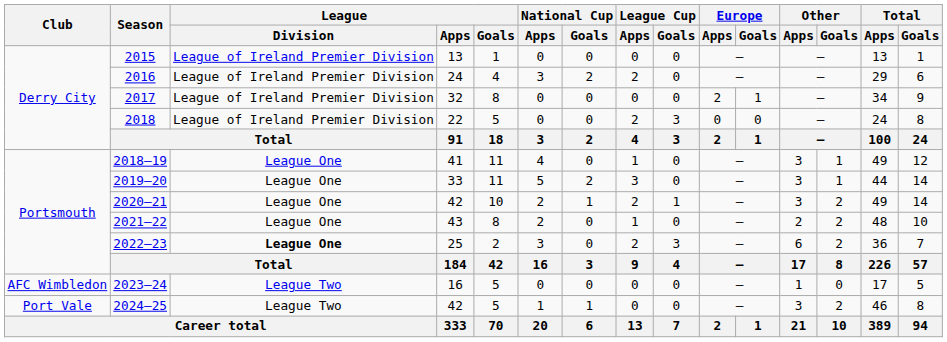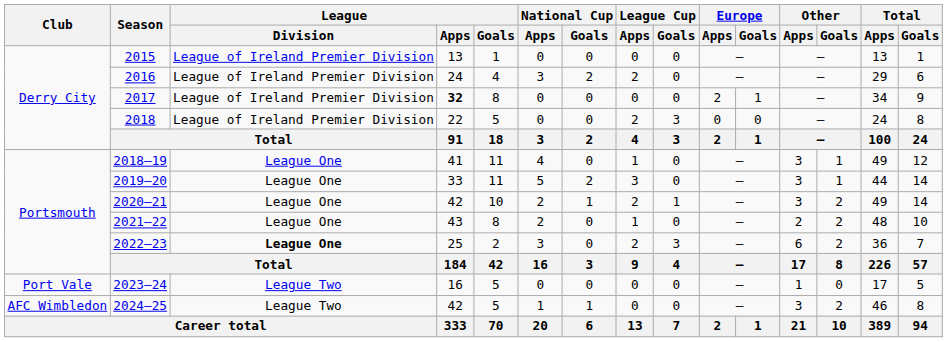 <table class=wikitable style=text-align:center>
 <tr>
 <th rowspan=2>Club</th>
 <th rowspan=2>Season</th>
 <th colspan=3>League</th>
 <th colspan=2>National Cup</th>
 <th colspan=2>League Cup</th>
 <th colspan=2><a href='#'>Europe</a></th>
 <th colspan=2>Other</th>
 <th colspan=2>Total</th>
 </tr>
 <tr>
 <th>Division</th>
 <th>Apps</th>
 <th>Goals</th>
 <th>Apps</th>
 <th>Goals</th>
 <th>Apps</th>
 <th>Goals</th>
 <th>Apps</th>
 <th>Goals</th>
 <th>Apps</th>
 <th>Goals</th>
 <th>Apps</th>
 <th>Goals</th>
 </tr>
 <tr>
 <td rowspan=5><a href='#'>Derry City</a></td>
 <td><a href='#'>2015</a></td>
 <td><a href='#'>League of Ireland Premier Division</a></td>
 <td>13</td>
 <td>1</td>
 <td>0</td>
 <td>0</td>
 <td>0</td>
 <td>0</td>
 <td colspan=2>—</td>
 <td colspan=2>—</td>
 <td>13</td>
 <td>1</td>
 </tr>
 <tr>
 <td><a href='#'>2016</a></td>
 <td>League of Ireland Premier Division</td>
 <td>24</td>
 <td>4</td>
 <td>3</td>
 <td>2</td>
 <td>2</td>
 <td>0</td>
 <td colspan=2>—</td>
 <td colspan=2>—</td>
 <td>29</td>
 <td>6</td>
 </tr>
 <tr>
 <td><a href='#'>2017</a></td>
 <td>League of Ireland Premier Division</td>
-<td>32</td>
+<td><strong>32</strong></td>
 <td>8</td>
 <td>0</td>
 <td>0</td>
 <td>0</td>
 <td>0</td>
 <td>2</td>
 <td>1</td>
 <td colspan=2>—</td>
 <td>34</td>
 <td>9</td>
 </tr>
 <tr>
 <td><a href='#'>2018</a></td>
 <td>League of Ireland Premier Division</td>
 <td>22</td>
 <td>5</td>
 <td>0</td>
 <td>0</td>
 <td>2</td>
 <td>3</td>
 <td>0</td>
 <td>0</td>
 <td colspan=2>—</td>
 <td>24</td>
 <td>8</td>
 </tr>
 <tr>
 <th colspan=2>Total</th>
 <th>91</th>
 <th>18</th>
 <th>3</th>
 <th>2</th>
 <th>4</th>
 <th>3</th>
 <th>2</th>
 <th>1</th>
 <th colspan=2>—</th>
 <th>100</th>
 <th>24</th>
 </tr>
 <tr>
 <td rowspan=6><a href='#'>Portsmouth</a></td>
 <td><a href='#'>2018–19</a></td>
 <td><a href='#'>League One</a></td>
 <td>41</td>
 <td>11</td>
 <td>4</td>
 <td>0</td>
 <td>1</td>
 <td>0</td>
 <td colspan=2>—</td>
 <td>3</td>
 <td>1</td>
 <td>49</td>
 <td>12</td>
 </tr>
 <tr>
 <td><a href='#'>2019–20</a></td>
 <td>League One</td>
 <td>33</td>
 <td>11</td>
 <td>5</td>
 <td>2</td>
 <td>3</td>
 <td>0</td>
 <td colspan=2>—</td>
 <td>3</td>
 <td>1</td>
 <td>44</td>
 <td>14</td>
 </tr>
 <tr>
 <td><a href='#'>2020–21</a></td>
 <td>League One</td>
 <td>42</td>
 <td>10</td>
 <td>2</td>
 <td>1</td>
 <td>2</td>
 <td>1</td>
 <td colspan=2>—</td>
 <td>3</td>
 <td>2</td>
 <td>49</td>
 <td>14</td>
 </tr>
 <tr>
 <td><a href='#'>2021–22</a></td>
 <td>League One</td>
 <td>43</td>
 <td>8</td>
 <td>2</td>
 <td>0</td>
 <td>1</td>
 <td>0</td>
 <td colspan=2>—</td>
 <td>2</td>
 <td>2</td>
 <td>48</td>
 <td>10</td>
 </tr>
 <tr>
 <td><a href='#'>2022–23</a></td>
 <td><strong>League One</strong></td>
 <td>25</td>
 <td>2</td>
 <td>3</td>
 <td>0</td>
 <td>2</td>
 <td>3</td>
 <td colspan=2>—</td>
 <td>6</td>
 <td>2</td>
 <td>36</td>
 <td>7</td>
 </tr>
 <tr>
 <th colspan=2>Total</th>
 <th>184</th>
 <th>42</th>
 <th>16</th>
 <th>3</th>
 <th>9</th>
 <th>4</th>
 <th colspan=2>—</th>
 <th>17</th>
 <th>8</th>
 <th>226</th>
 <th>57</th>
 </tr>
 <tr>
-<td><a href='#'>AFC Wimbledon</a></td>
+<td><a href='#'>Port Vale</a></td>
 <td><a href='#'>2023–24</a></td>
 <td><a href='#'>League Two</a></td>
 <td>16</td>
 <td>5</td>
 <td>0</td>
 <td>0</td>
 <td>0</td>
 <td>0</td>
 <td colspan="2">—</td>
 <td>1</td>
 <td>0</td>
 <td>17</td>
 <td>5</td>
 </tr>
 <tr>
-<td><a href='#'>Port Vale</a></td>
+<td><a href='#'>AFC Wimbledon</a></td>
 <td><a href='#'>2024–25</a></td>
 <td>League Two</td>
 <td>42</td>
 <td>5</td>
 <td>1</td>
 <td>1</td>
 <td>0</td>
 <td>0</td>
 <td colspan="2">—</td>
 <td>3</td>
 <td>2</td>
 <td>46</td>
 <td>8</td>
 </tr>
 <tr>
 <th colspan=3>Career total</th>
 <th>333</th>
 <th>70</th>
 <th>20</th>
 <th>6</th>
 <th>13</th>
 <th>7</th>
 <th>2</th>
 <th>1</th>
 <th>21</th>
 <th>10</th>
 <th>389</th>
 <th>94</th>
 </tr>
 </table>
